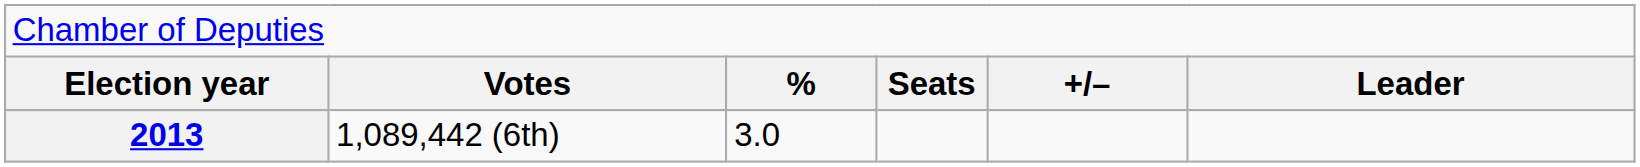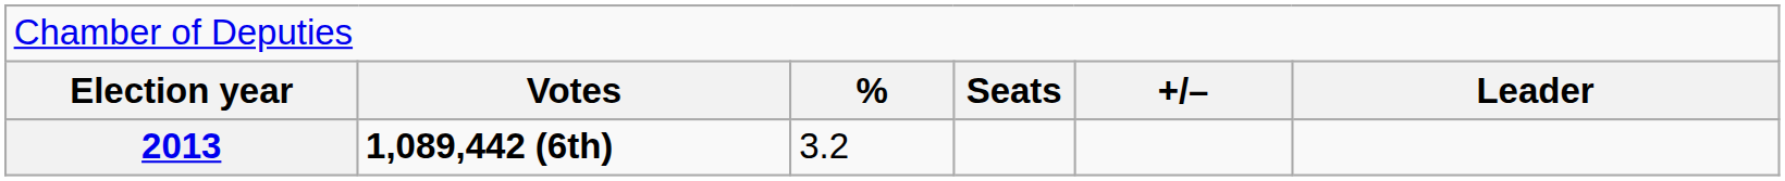 <table class=wikitable style="width:50%; border:1px #AAAAFF solid">
 <tr>
 <td colspan=6><a href='#'>Chamber of Deputies</a></td>
 </tr>
 <tr>
 <th width=13%>Election year</th>
 <th width=16%>Votes</th>
 <th width=6%>%</th>
 <th width=1%>Seats</th>
 <th width=8%>+/–</th>
 <th width=18%>Leader</th>
 </tr>
 <tr>
 <th><a href='#'>2013</a></th>
-<td>1,089,442 (6th)</td>
-<td>3.0</td>
+<td><strong>1,089,442 (6th)</strong></td>
+<td>3.2</td>
 <td></td>
 <td></td>
 <td></td>
 </tr>
 </table>
